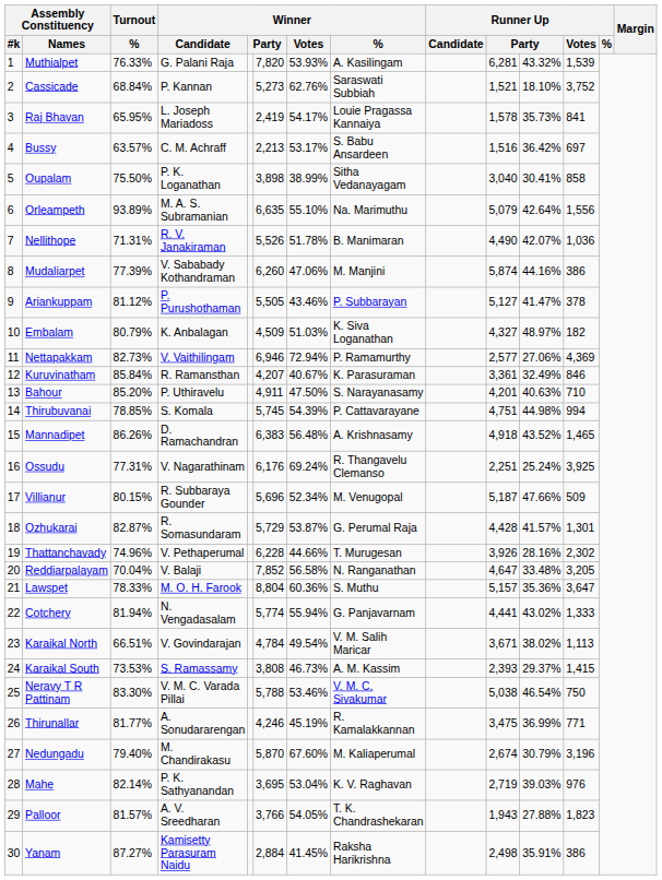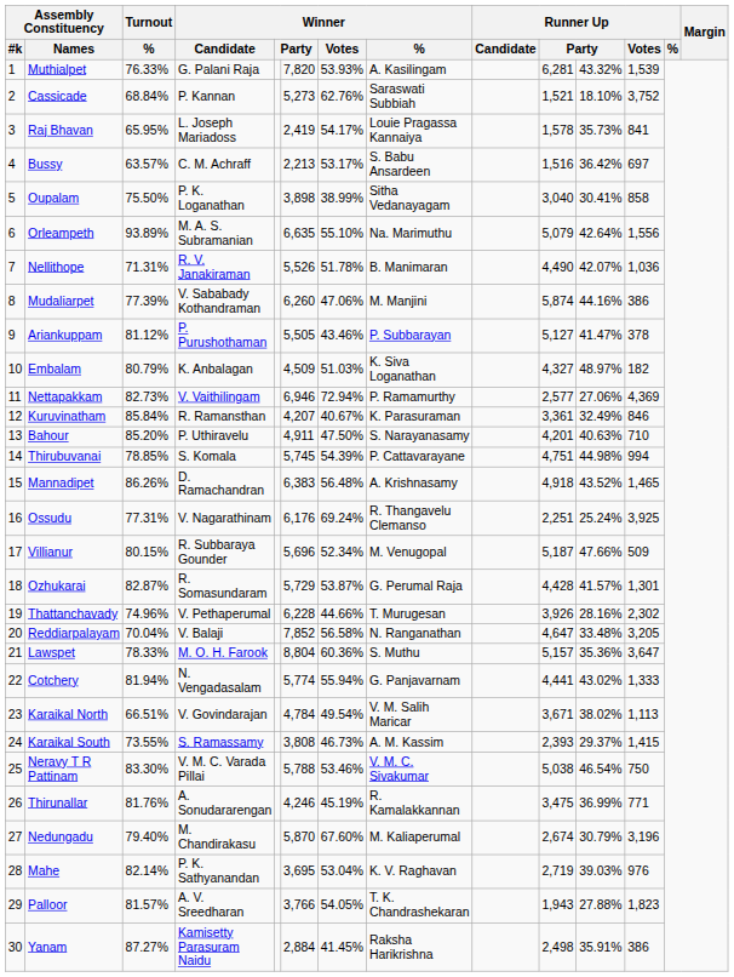 <table class="wikitable sortable">
 <tr>
 <th colspan="2">Assembly Constituency</th>
 <th>Turnout</th>
 <th colspan="5">Winner</th>
 <th colspan="5">Runner Up</th>
 <th rowspan="2" data-sort-type=number>Margin</th>
 </tr>
 <tr>
 <th>#k</th>
 <th>Names</th>
 <th>%</th>
 <th>Candidate</th>
 <th colspan="2">Party</th>
 <th data-sort-type=number>Votes</th>
 <th>%</th>
 <th>Candidate</th>
 <th colspan="2">Party</th>
 <th data-sort-type=number>Votes</th>
 <th>%</th>
 </tr>
 <tr>
 <td>1</td>
 <td><a href='#'>Muthialpet</a></td>
 <td>76.33%</td>
 <td>G. Palani Raja</td>
 <td></td>
 <td>7,820</td>
 <td>53.93%</td>
 <td>A. Kasilingam</td>
 <td></td>
 <td>6,281</td>
 <td>43.32%</td>
 <td>1,539</td>
 </tr>
 <tr>
 <td>2</td>
 <td><a href='#'>Cassicade</a></td>
 <td>68.84%</td>
 <td>P. Kannan</td>
 <td></td>
 <td>5,273</td>
 <td>62.76%</td>
 <td>Saraswati Subbiah</td>
 <td></td>
 <td>1,521</td>
 <td>18.10%</td>
 <td>3,752</td>
 </tr>
 <tr>
 <td>3</td>
 <td><a href='#'>Raj Bhavan</a></td>
 <td>65.95%</td>
 <td>L. Joseph Mariadoss</td>
 <td></td>
 <td>2,419</td>
 <td>54.17%</td>
 <td>Louie Pragassa Kannaiya</td>
 <td></td>
 <td>1,578</td>
 <td>35.73%</td>
 <td>841</td>
 </tr>
 <tr>
 <td>4</td>
 <td><a href='#'>Bussy</a></td>
 <td>63.57%</td>
 <td>C. M. Achraff</td>
 <td></td>
 <td>2,213</td>
 <td>53.17%</td>
 <td>S. Babu Ansardeen</td>
 <td></td>
 <td>1,516</td>
 <td>36.42%</td>
 <td>697</td>
 </tr>
 <tr>
 <td>5</td>
 <td><a href='#'>Oupalam</a></td>
 <td>75.50%</td>
 <td>P. K. Loganathan</td>
 <td></td>
 <td>3,898</td>
 <td>38.99%</td>
 <td>Sitha Vedanayagam</td>
 <td></td>
 <td>3,040</td>
 <td>30.41%</td>
 <td>858</td>
 </tr>
 <tr>
 <td>6</td>
 <td><a href='#'>Orleampeth</a></td>
 <td>93.89%</td>
 <td>M. A. S. Subramanian</td>
 <td></td>
 <td>6,635</td>
 <td>55.10%</td>
 <td>Na. Marimuthu</td>
 <td></td>
 <td>5,079</td>
 <td>42.64%</td>
 <td>1,556</td>
 </tr>
 <tr>
 <td>7</td>
 <td><a href='#'>Nellithope</a></td>
 <td>71.31%</td>
 <td><a href='#'>R. V. Janakiraman</a></td>
 <td></td>
 <td>5,526</td>
 <td>51.78%</td>
 <td>B. Manimaran</td>
 <td></td>
 <td>4,490</td>
 <td>42.07%</td>
 <td>1,036</td>
 </tr>
 <tr>
 <td>8</td>
 <td><a href='#'>Mudaliarpet</a></td>
 <td>77.39%</td>
 <td>V. Sababady Kothandraman</td>
 <td></td>
 <td>6,260</td>
 <td>47.06%</td>
 <td>M. Manjini</td>
 <td></td>
 <td>5,874</td>
 <td>44.16%</td>
 <td>386</td>
 </tr>
 <tr>
 <td>9</td>
 <td><a href='#'>Ariankuppam</a></td>
 <td>81.12%</td>
 <td><a href='#'>P. Purushothaman</a></td>
 <td></td>
 <td>5,505</td>
 <td>43.46%</td>
 <td><a href='#'>P. Subbarayan</a></td>
 <td></td>
 <td>5,127</td>
 <td>41.47%</td>
 <td>378</td>
 </tr>
 <tr>
 <td>10</td>
 <td><a href='#'>Embalam</a></td>
 <td>80.79%</td>
 <td>K. Anbalagan</td>
 <td></td>
 <td>4,509</td>
 <td>51.03%</td>
 <td>K. Siva Loganathan</td>
 <td></td>
 <td>4,327</td>
 <td>48.97%</td>
 <td>182</td>
 </tr>
 <tr>
 <td>11</td>
 <td><a href='#'>Nettapakkam</a></td>
 <td>82.73%</td>
 <td><a href='#'>V. Vaithilingam</a></td>
 <td></td>
 <td>6,946</td>
 <td>72.94%</td>
 <td>P. Ramamurthy</td>
 <td></td>
 <td>2,577</td>
 <td>27.06%</td>
 <td>4,369</td>
 </tr>
 <tr>
 <td>12</td>
 <td><a href='#'>Kuruvinatham</a></td>
 <td>85.84%</td>
 <td>R. Ramansthan</td>
 <td></td>
 <td>4,207</td>
 <td>40.67%</td>
 <td>K. Parasuraman</td>
 <td></td>
 <td>3,361</td>
 <td>32.49%</td>
 <td>846</td>
 </tr>
 <tr>
 <td>13</td>
 <td><a href='#'>Bahour</a></td>
 <td>85.20%</td>
 <td>P. Uthiravelu</td>
 <td></td>
 <td>4,911</td>
 <td>47.50%</td>
 <td>S. Narayanasamy</td>
 <td></td>
 <td>4,201</td>
 <td>40.63%</td>
 <td>710</td>
 </tr>
 <tr>
 <td>14</td>
 <td><a href='#'>Thirubuvanai</a></td>
 <td>78.85%</td>
 <td>S. Komala</td>
 <td></td>
 <td>5,745</td>
 <td>54.39%</td>
 <td>P. Cattavarayane</td>
 <td></td>
 <td>4,751</td>
 <td>44.98%</td>
 <td>994</td>
 </tr>
 <tr>
 <td>15</td>
 <td><a href='#'>Mannadipet</a></td>
 <td>86.26%</td>
 <td>D. Ramachandran</td>
 <td></td>
 <td>6,383</td>
 <td>56.48%</td>
 <td>A. Krishnasamy</td>
 <td></td>
 <td>4,918</td>
 <td>43.52%</td>
 <td>1,465</td>
 </tr>
 <tr>
 <td>16</td>
 <td><a href='#'>Ossudu</a></td>
 <td>77.31%</td>
 <td>V. Nagarathinam</td>
 <td></td>
 <td>6,176</td>
 <td>69.24%</td>
 <td>R. Thangavelu Clemanso</td>
 <td></td>
 <td>2,251</td>
 <td>25.24%</td>
 <td>3,925</td>
 </tr>
 <tr>
 <td>17</td>
 <td><a href='#'>Villianur</a></td>
 <td>80.15%</td>
 <td>R. Subbaraya Gounder</td>
 <td></td>
 <td>5,696</td>
 <td>52.34%</td>
 <td>M. Venugopal</td>
 <td></td>
 <td>5,187</td>
 <td>47.66%</td>
 <td>509</td>
 </tr>
 <tr>
 <td>18</td>
 <td><a href='#'>Ozhukarai</a></td>
 <td>82.87%</td>
 <td>R. Somasundaram</td>
 <td></td>
 <td>5,729</td>
 <td>53.87%</td>
 <td>G. Perumal Raja</td>
 <td></td>
 <td>4,428</td>
 <td>41.57%</td>
 <td>1,301</td>
 </tr>
 <tr>
 <td>19</td>
 <td><a href='#'>Thattanchavady</a></td>
 <td>74.96%</td>
 <td>V. Pethaperumal</td>
 <td></td>
 <td>6,228</td>
 <td>44.66%</td>
 <td>T. Murugesan</td>
 <td></td>
 <td>3,926</td>
 <td>28.16%</td>
 <td>2,302</td>
 </tr>
 <tr>
 <td>20</td>
 <td><a href='#'>Reddiarpalayam</a></td>
 <td>70.04%</td>
 <td>V. Balaji</td>
 <td></td>
 <td>7,852</td>
 <td>56.58%</td>
 <td>N. Ranganathan</td>
 <td></td>
 <td>4,647</td>
 <td>33.48%</td>
 <td>3,205</td>
 </tr>
 <tr>
 <td>21</td>
 <td><a href='#'>Lawspet</a></td>
 <td>78.33%</td>
 <td><a href='#'>M. O. H. Farook</a></td>
 <td></td>
 <td>8,804</td>
 <td>60.36%</td>
 <td>S. Muthu</td>
 <td></td>
 <td>5,157</td>
 <td>35.36%</td>
 <td>3,647</td>
 </tr>
 <tr>
 <td>22</td>
 <td><a href='#'>Cotchery</a></td>
 <td>81.94%</td>
 <td>N. Vengadasalam</td>
 <td></td>
 <td>5,774</td>
 <td>55.94%</td>
 <td>G. Panjavarnam</td>
 <td></td>
 <td>4,441</td>
 <td>43.02%</td>
 <td>1,333</td>
 </tr>
 <tr>
 <td>23</td>
 <td><a href='#'>Karaikal North</a></td>
 <td>66.51%</td>
 <td>V. Govindarajan</td>
 <td></td>
 <td>4,784</td>
 <td>49.54%</td>
 <td>V. M. Salih Maricar</td>
 <td></td>
 <td>3,671</td>
 <td>38.02%</td>
 <td>1,113</td>
 </tr>
 <tr>
 <td>24</td>
 <td><a href='#'>Karaikal South</a></td>
-<td>73.53%</td>
+<td>73.55%</td>
 <td><a href='#'>S. Ramassamy</a></td>
 <td></td>
 <td>3,808</td>
 <td>46.73%</td>
 <td>A. M. Kassim</td>
 <td></td>
 <td>2,393</td>
 <td>29.37%</td>
 <td>1,415</td>
 </tr>
 <tr>
 <td>25</td>
 <td><a href='#'>Neravy T R Pattinam</a></td>
 <td>83.30%</td>
 <td>V. M. C. Varada Pillai</td>
 <td></td>
 <td>5,788</td>
 <td>53.46%</td>
 <td><a href='#'>V. M. C. Sivakumar</a></td>
 <td></td>
 <td>5,038</td>
 <td>46.54%</td>
 <td>750</td>
 </tr>
 <tr>
 <td>26</td>
 <td><a href='#'>Thirunallar</a></td>
-<td>81.77%</td>
+<td>81.76%</td>
 <td>A. Sonudararengan</td>
 <td></td>
 <td>4,246</td>
 <td>45.19%</td>
 <td>R. Kamalakkannan</td>
 <td></td>
 <td>3,475</td>
 <td>36.99%</td>
 <td>771</td>
 </tr>
 <tr>
 <td>27</td>
 <td><a href='#'>Nedungadu</a></td>
 <td>79.40%</td>
 <td>M. Chandirakasu</td>
 <td></td>
 <td>5,870</td>
 <td>67.60%</td>
 <td>M. Kaliaperumal</td>
 <td></td>
 <td>2,674</td>
 <td>30.79%</td>
 <td>3,196</td>
 </tr>
 <tr>
 <td>28</td>
 <td><a href='#'>Mahe</a></td>
 <td>82.14%</td>
 <td>P. K. Sathyanandan</td>
 <td></td>
 <td>3,695</td>
 <td>53.04%</td>
 <td>K. V. Raghavan</td>
 <td></td>
 <td>2,719</td>
 <td>39.03%</td>
 <td>976</td>
 </tr>
 <tr>
 <td>29</td>
 <td><a href='#'>Palloor</a></td>
 <td>81.57%</td>
 <td>A. V. Sreedharan</td>
 <td></td>
 <td>3,766</td>
 <td>54.05%</td>
 <td>T. K. Chandrashekaran</td>
 <td></td>
 <td>1,943</td>
 <td>27.88%</td>
 <td>1,823</td>
 </tr>
 <tr>
 <td>30</td>
 <td><a href='#'>Yanam</a></td>
 <td>87.27%</td>
 <td><a href='#'>Kamisetty Parasuram Naidu</a></td>
 <td></td>
 <td>2,884</td>
 <td>41.45%</td>
 <td>Raksha Harikrishna</td>
 <td></td>
 <td>2,498</td>
 <td>35.91%</td>
 <td>386</td>
 </tr>
 </table>
